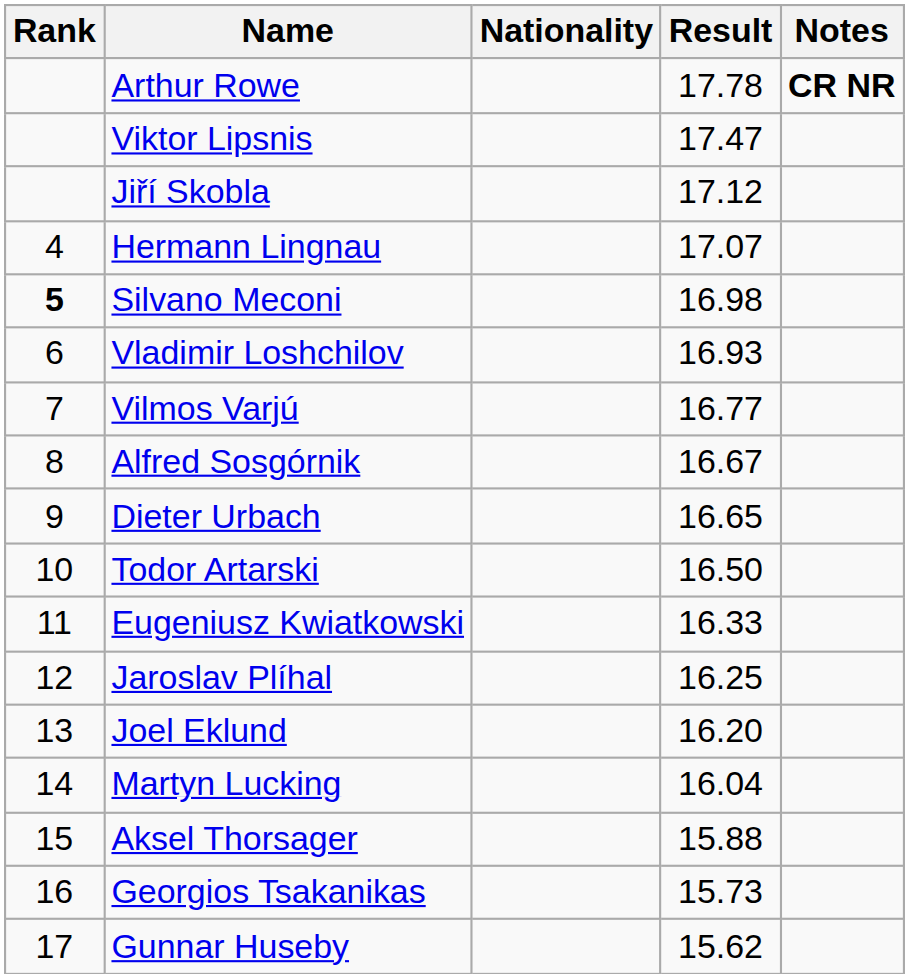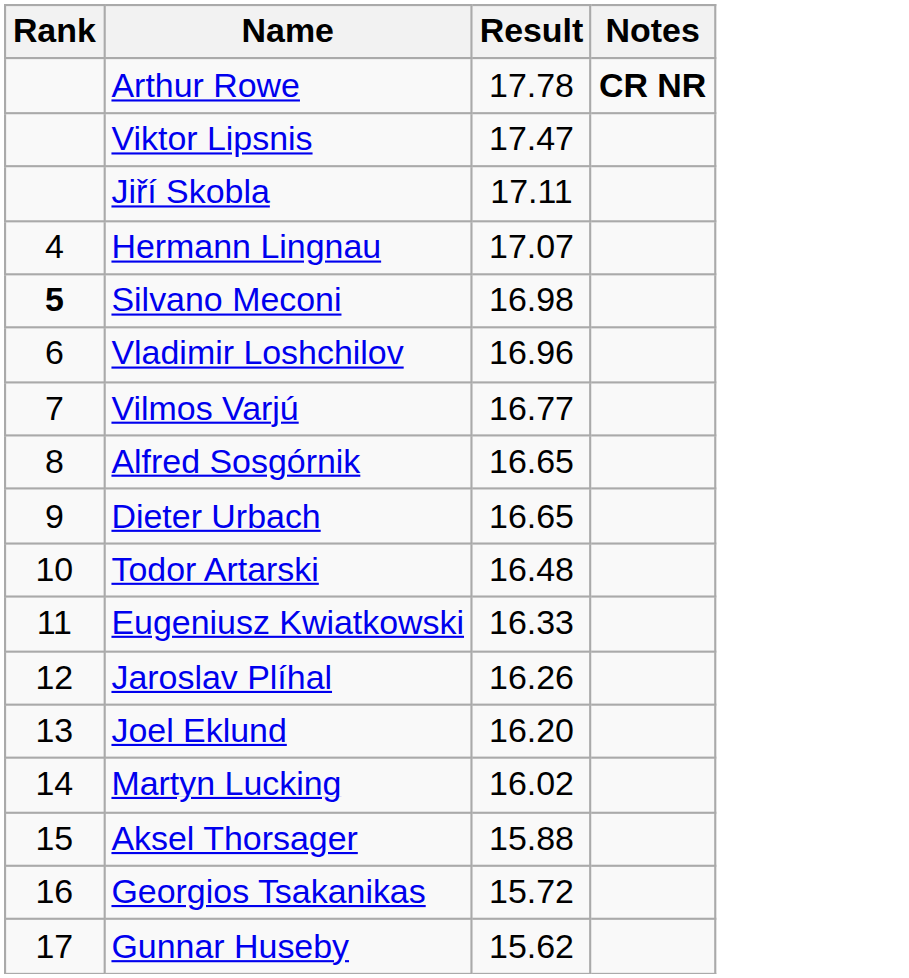 <table class="wikitable sortable" style="text-align:center">
 <tr>
 <th>Rank</th>
 <th>Name</th>
-<th>Nationality</th>
 <th>Result</th>
 <th>Notes</th>
 </tr>
 <tr>
 <td></td>
 <td align=left><a href='#'>Arthur Rowe</a></td>
-<td align=left></td>
 <td>17.78</td>
 <td><strong>CR NR</strong></td>
 </tr>
 <tr>
 <td></td>
 <td align=left><a href='#'>Viktor Lipsnis</a></td>
-<td align=left></td>
 <td>17.47</td>
 <td></td>
 </tr>
 <tr>
 <td></td>
 <td align=left><a href='#'>Jiří Skobla</a></td>
-<td align=left></td>
-<td>17.12</td>
+<td>17.11</td>
 <td></td>
 </tr>
 <tr>
 <td>4</td>
 <td align=left><a href='#'>Hermann Lingnau</a></td>
-<td align=left></td>
 <td>17.07</td>
 <td></td>
 </tr>
 <tr>
 <td><strong>5</strong></td>
 <td align=left><a href='#'>Silvano Meconi</a></td>
-<td align=left></td>
 <td>16.98</td>
 <td></td>
 </tr>
 <tr>
 <td>6</td>
 <td align=left><a href='#'>Vladimir Loshchilov</a></td>
-<td align=left></td>
-<td>16.93</td>
+<td>16.96</td>
 <td></td>
 </tr>
 <tr>
 <td>7</td>
 <td align=left><a href='#'>Vilmos Varjú</a></td>
-<td align=left></td>
 <td>16.77</td>
 <td></td>
 </tr>
 <tr>
 <td>8</td>
 <td align=left><a href='#'>Alfred Sosgórnik</a></td>
-<td align=left></td>
-<td>16.67</td>
+<td>16.65</td>
 <td></td>
 </tr>
 <tr>
 <td>9</td>
 <td align=left><a href='#'>Dieter Urbach</a></td>
-<td align=left></td>
 <td>16.65</td>
 <td></td>
 </tr>
 <tr>
 <td>10</td>
 <td align=left><a href='#'>Todor Artarski</a></td>
-<td align=left></td>
-<td>16.50</td>
+<td>16.48</td>
 <td></td>
 </tr>
 <tr>
 <td>11</td>
 <td align=left><a href='#'>Eugeniusz Kwiatkowski</a></td>
-<td align=left></td>
 <td>16.33</td>
 <td></td>
 </tr>
 <tr>
 <td>12</td>
 <td align=left><a href='#'>Jaroslav Plíhal</a></td>
-<td align=left></td>
-<td>16.25</td>
+<td>16.26</td>
 <td></td>
 </tr>
 <tr>
 <td>13</td>
 <td align=left><a href='#'>Joel Eklund</a></td>
-<td align=left></td>
 <td>16.20</td>
 <td></td>
 </tr>
 <tr>
 <td>14</td>
 <td align=left><a href='#'>Martyn Lucking</a></td>
-<td align=left></td>
-<td>16.04</td>
+<td>16.02</td>
 <td></td>
 </tr>
 <tr>
 <td>15</td>
 <td align=left><a href='#'>Aksel Thorsager</a></td>
-<td align=left></td>
 <td>15.88</td>
 <td></td>
 </tr>
 <tr>
 <td>16</td>
 <td align=left><a href='#'>Georgios Tsakanikas</a></td>
-<td align=left></td>
-<td>15.73</td>
+<td>15.72</td>
 <td></td>
 </tr>
 <tr>
 <td>17</td>
 <td align=left><a href='#'>Gunnar Huseby</a></td>
-<td align=left></td>
 <td>15.62</td>
 <td></td>
 </tr>
 </table>
